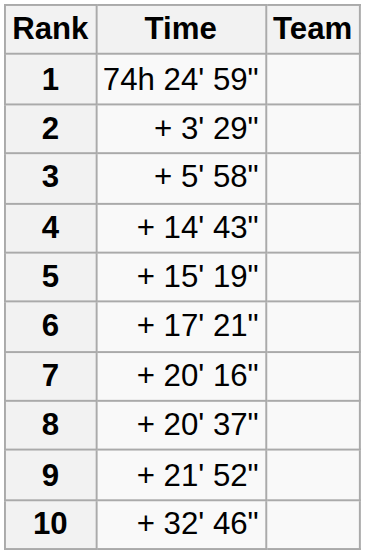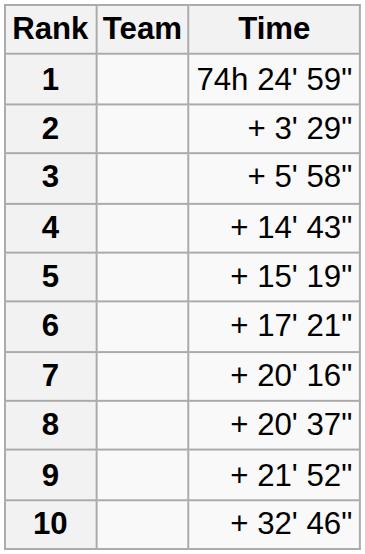 <table class="wikitable">
 <tr>
 <th scope="col">Rank</th>
+<th scope="col">Team</th>
 <th scope="col">Time</th>
-<th scope="col">Team</th>
 </tr>
 <tr>
 <th scope="row">1</th>
+<td>  </td>
 <td align="right">74h 24' 59"</td>
-<td>  </td>
 </tr>
 <tr>
 <th scope="row">2</th>
+<td> </td>
 <td align="right">+ 3' 29"</td>
-<td> </td>
 </tr>
 <tr>
 <th scope="row">3</th>
+<td> </td>
 <td align="right">+ 5' 58"</td>
-<td> </td>
 </tr>
 <tr>
 <th scope="row">4</th>
+<td> </td>
 <td align="right">+ 14' 43"</td>
-<td> </td>
 </tr>
 <tr>
 <th scope="row">5</th>
+<td> </td>
 <td align="right">+ 15' 19"</td>
-<td> </td>
 </tr>
 <tr>
 <th scope="row">6</th>
+<td> </td>
 <td align="right">+ 17' 21"</td>
-<td> </td>
 </tr>
 <tr>
 <th scope="row">7</th>
+<td> </td>
 <td align="right">+ 20' 16"</td>
-<td> </td>
 </tr>
 <tr>
 <th scope="row">8</th>
+<td> </td>
 <td align="right">+ 20' 37"</td>
-<td> </td>
 </tr>
 <tr>
 <th scope="row">9</th>
+<td> </td>
 <td align="right">+ 21' 52"</td>
-<td> </td>
 </tr>
 <tr>
 <th scope="row">10</th>
+<td> </td>
 <td align="right">+ 32' 46"</td>
-<td> </td>
 </tr>
 </table>
